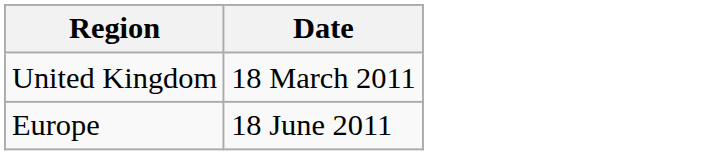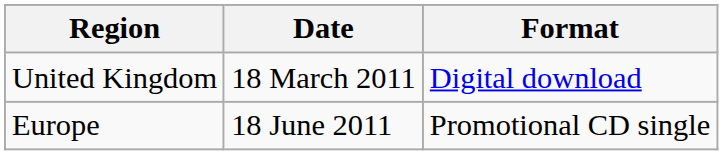 <table class="wikitable" border="1">
 <tr>
 <th scope="row">Region</th>
 <th scope="row">Date</th>
+<th scope="row">Format</th>
 </tr>
 <tr>
 <td>United Kingdom</td>
 <td>18 March 2011</td>
+<td><a href='#'>Digital download</a></td>
 </tr>
 <tr>
 <td>Europe</td>
 <td>18 June 2011</td>
+<td>Promotional CD single</td>
 </tr>
 </table>
